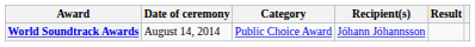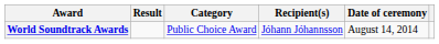 <table class="wikitable plainrowheaders sortable">
 <tr>
 <th scope="col">Award</th>
-<th scope="col">Date of ceremony</th>
+<th scope="col">Result</th>
 <th scope="col">Category</th>
 <th scope="col">Recipient(s)</th>
-<th scope="col">Result</th>
+<th scope="col">Date of ceremony</th>
 <th scope="col" class="unsortable"></th>
 </tr>
 <tr>
 <th scope="row"><a href='#'>World Soundtrack Awards</a></th>
-<td>August 14, 2014</td>
+<td></td>
 <td><a href='#'>Public Choice Award</a></td>
 <td><a href='#'>Jóhann Jóhannsson</a></td>
-<td></td>
+<td>August 14, 2014</td>
 <td align="center"></td>
 </tr>
 </table>
